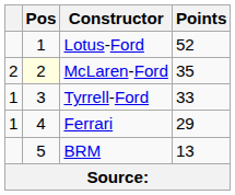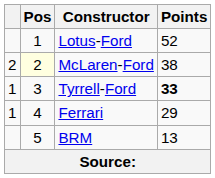 <table class="wikitable" style="font-size: 95%;">
 <tr>
 <th></th>
 <th>Pos</th>
 <th>Constructor</th>
 <th>Points</th>
 </tr>
 <tr>
 <td align="left"></td>
 <td align="center">1</td>
 <td> <a href='#'>Lotus</a>-<a href='#'>Ford</a></td>
 <td align="left">52</td>
 </tr>
 <tr>
 <td align="left"> 2</td>
 <td align="center" style="background: lightyellow;">2</td>
 <td> <a href='#'>McLaren</a>-<a href='#'>Ford</a></td>
-<td align="left">35</td>
+<td align="left">38</td>
 </tr>
 <tr>
 <td align="left"> 1</td>
 <td align="center">3</td>
 <td> <a href='#'>Tyrrell</a>-<a href='#'>Ford</a></td>
-<td align="left">33</td>
+<td align="left"><strong>33</strong></td>
 </tr>
 <tr>
 <td align="left"> 1</td>
 <td align="center">4</td>
 <td> <a href='#'>Ferrari</a></td>
 <td align="left">29</td>
 </tr>
 <tr>
 <td align="left"></td>
 <td align="center">5</td>
 <td> <a href='#'>BRM</a></td>
 <td align="left">13</td>
 </tr>
 <tr>
 <th colspan=4>Source: </th>
 </tr>
 </table>
